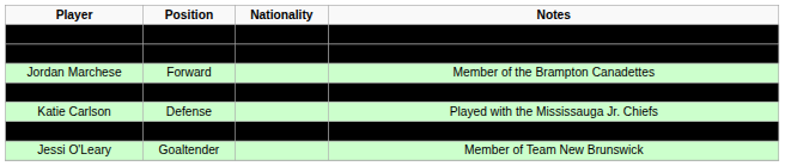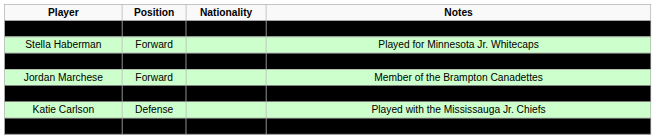 <table class="wikitable" width="80%">
 <tr align="center"  style=>
 <td><strong>Player</strong></td>
 <td><strong>Position</strong></td>
 <td><strong>Nationality</strong></td>
 <td><strong>Notes</strong></td>
 </tr>
 <tr align="center" bgcolor=" ">
 <td>Britteny Gout</td>
 <td>Forward</td>
 <td></td>
 <td>Former member of New England Hockey Club</td>
+</tr>
+<tr align="center" bgcolor="#ccffcc">
+<td>Stella Haberman</td>
+<td>Forward</td>
+<td></td>
+<td>Played for Minnesota Jr. Whitecaps</td>
 </tr>
 <tr align="center" bgcolor=" ">
 <td>Kaelyn Johnson</td>
 <td>Forward</td>
 <td></td>
 <td>Blueliner for Minnesota Revolution</td>
 </tr>
 <tr align="center" bgcolor="#ccffcc">
 <td>Jordan Marchese</td>
 <td>Forward</td>
 <td></td>
 <td>Member of the Brampton Canadettes</td>
 </tr>
 <tr align="center" bgcolor=" ">
 <td>Baylee Trani</td>
 <td><strong>Forward</strong></td>
 <td></td>
 <td>Jordan Marchese's teammate on the Brampton Canadettes</td>
 </tr>
 <tr align="center" bgcolor="#ccffcc">
 <td>Katie Carlson</td>
 <td>Defense</td>
 <td></td>
 <td>Played with the Mississauga Jr. Chiefs</td>
 </tr>
 <tr align="center" bgcolor=" ">
 <td>Ellie Larson</td>
 <td>Defense</td>
 <td></td>
 <td>Attended Hutchinson HS in Minnesota</td>
 </tr>
-<tr align="center" bgcolor="#ccffcc">
-<td>Jessi O'Leary</td>
-<td>Goaltender</td>
-<td></td>
-<td>Member of Team New Brunswick</td>
-</tr>
 <tr align="center" bgcolor=" ">
 </tr>
 </table>
